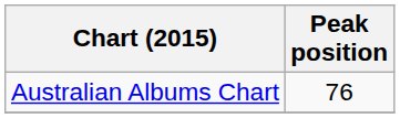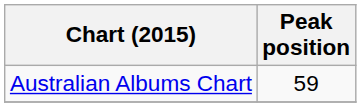 <table class="wikitable sortable">
 <tr>
 <th>Chart (2015)</th>
 <th>Peak<br>position</th>
 </tr>
 <tr>
 <td><a href='#'>Australian Albums Chart</a></td>
-<td style="text-align:center;">76</td>
+<td style="text-align:center;">59</td>
 </tr>
 <tr>
 </tr>
 </table>
